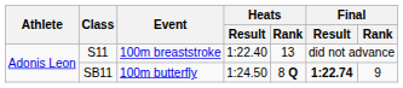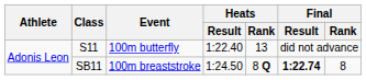 <table class=wikitable style="font-size:90%">
 <tr>
 <th rowspan="2">Athlete</th>
 <th rowspan="2">Class</th>
 <th rowspan="2">Event</th>
 <th colspan="2">Heats</th>
 <th colspan="2">Final</th>
 </tr>
 <tr>
 <th>Result</th>
 <th>Rank</th>
 <th>Result</th>
 <th>Rank</th>
 </tr>
 <tr>
 <td rowspan="2"><a href='#'>Adonis Leon</a></td>
 <td style="text-align:center;">S11</td>
-<td><a href='#'>100m breaststroke</a></td>
+<td><a href='#'>100m butterfly</a></td>
 <td style="text-align:center;">1:22.40</td>
 <td style="text-align:center;">13</td>
 <td style="text-align:center;" colspan="2">did not advance</td>
 </tr>
 <tr>
 <td style="text-align:center;">SB11</td>
-<td><a href='#'>100m butterfly</a></td>
+<td><a href='#'>100m breaststroke</a></td>
 <td style="text-align:center;">1:24.50</td>
 <td style="text-align:center;">8 <strong>Q</strong></td>
 <td style="text-align:center;"><strong>1:22.74</strong></td>
-<td style="text-align:center;">9</td>
+<td style="text-align:center;">8</td>
 </tr>
 </table>
